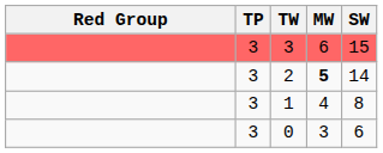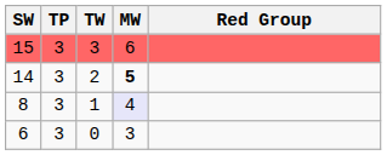 <table class="wikitable" style="text-align: center;">
 <tr>
-<th width="165">Red Group</th>
+<th width="20">SW</th>
 <th width="20">TP</th>
 <th width="20">TW</th>
 <th width="20">MW</th>
-<th width="20">SW</th>
+<th width="165">Red Group</th>
 </tr>
 <tr style="background:#FF6666;">
-<td style="text-align:left;"></td>
+<td>15</td>
 <td>3</td>
 <td>3</td>
 <td>6</td>
-<td>15</td>
+<td style="text-align:left;"></td>
 </tr>
 <tr>
-<td style="text-align:left;"></td>
+<td>14</td>
 <td>3</td>
 <td>2</td>
 <td><strong>5</strong></td>
-<td>14</td>
+<td style="text-align:left;"></td>
 </tr>
 <tr>
-<td style="text-align:left;"></td>
+<td>8</td>
 <td>3</td>
 <td>1</td>
-<td>4</td>
-<td>8</td>
+<td style="background: lavender;">4</td>
+<td style="text-align:left;"></td>
 </tr>
 <tr>
-<td style="text-align:left;"></td>
+<td>6</td>
 <td>3</td>
 <td>0</td>
 <td>3</td>
-<td>6</td>
+<td style="text-align:left;"></td>
 </tr>
 </table>
